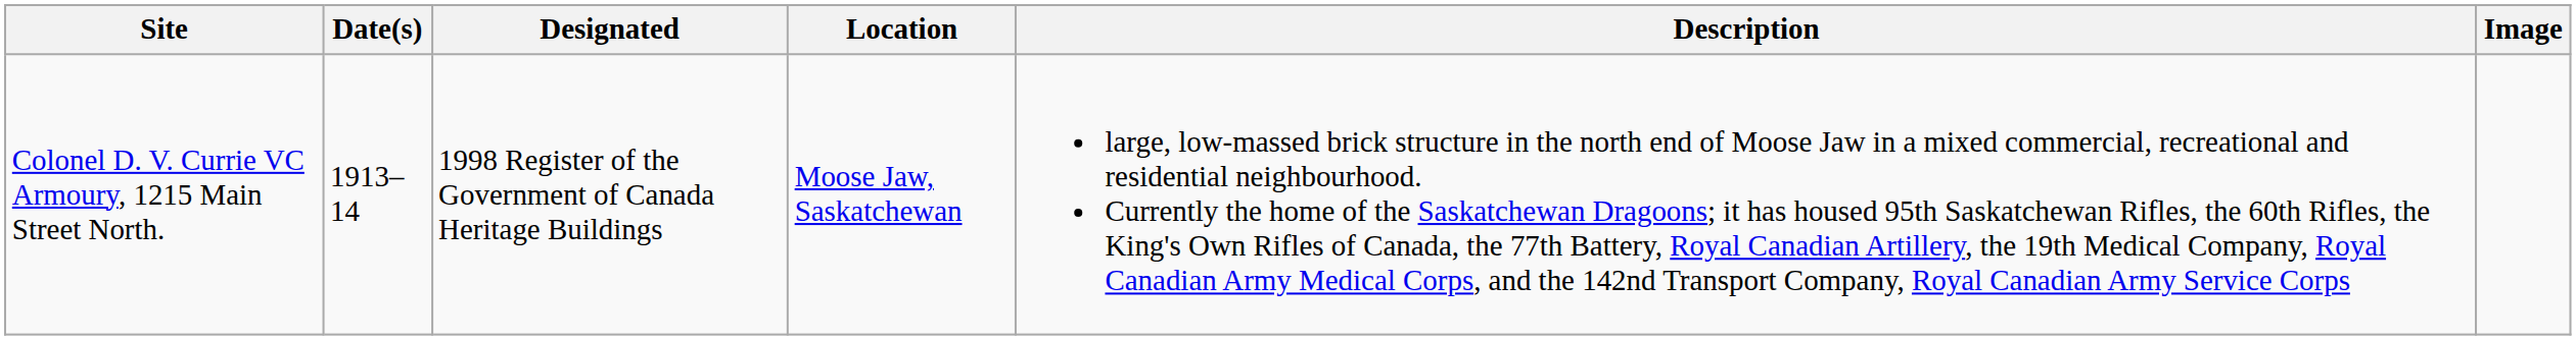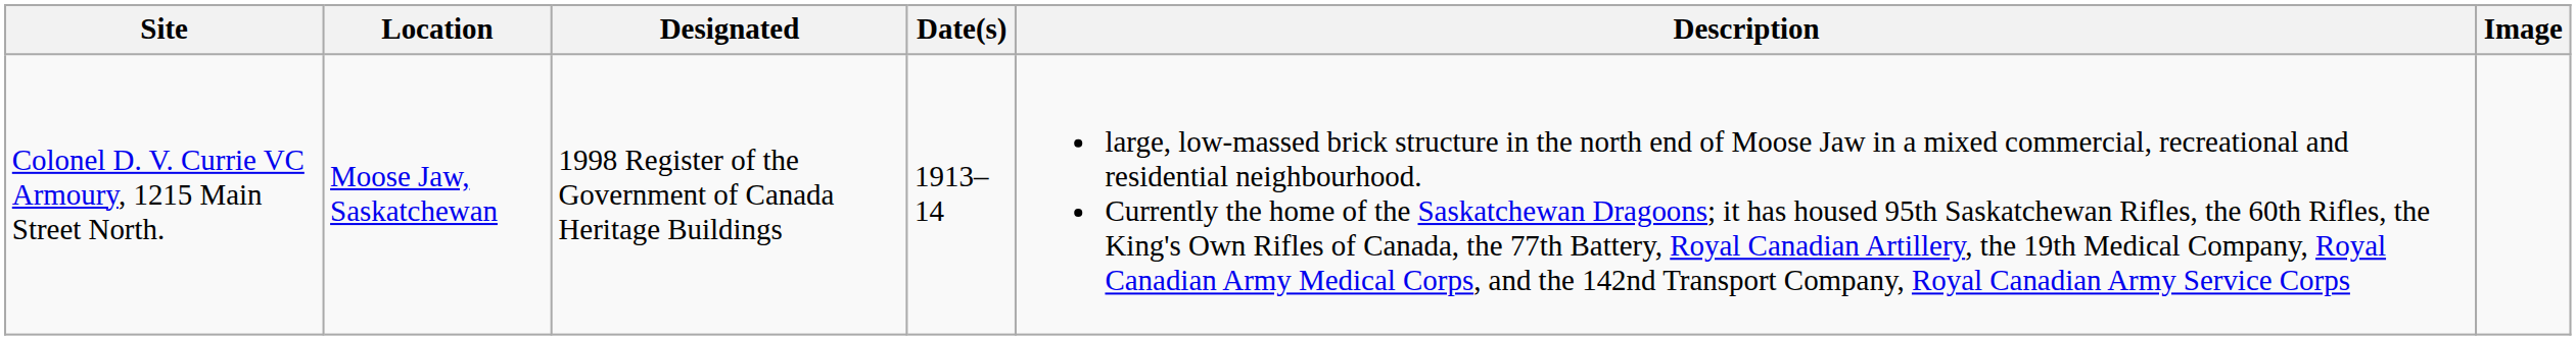 <table class="wikitable" style="font-size:90%">
 <tr>
 <th>Site</th>
+<th>Location</th>
+<th>Designated</th>
 <th>Date(s)</th>
-<th>Designated</th>
-<th>Location</th>
 <th>Description</th>
 <th>Image</th>
 </tr>
 <tr>
 <td><a href='#'>Colonel D. V. Currie VC Armoury</a>,  1215 Main Street North.</td>
+<td><a href='#'>Moose Jaw, Saskatchewan</a></td>
+<td>1998 Register of the Government of Canada Heritage Buildings</td>
 <td>1913–14</td>
-<td>1998 Register of the Government of Canada Heritage Buildings</td>
-<td><a href='#'>Moose Jaw, Saskatchewan</a></td>
 <td><br><ul><li>large, low-massed brick structure in the north end of Moose Jaw in a mixed commercial, recreational and residential neighbourhood.</li><li>Currently the home of the <a href='#'>Saskatchewan Dragoons</a>; it has housed 95th Saskatchewan Rifles, the 60th Rifles, the King's Own Rifles of Canada, the 77th Battery, <a href='#'>Royal Canadian Artillery</a>, the 19th Medical Company, <a href='#'>Royal Canadian Army Medical Corps</a>, and the 142nd Transport Company, <a href='#'>Royal Canadian Army Service Corps</a></li></ul></td>
 <td></td>
 </tr>
 </table>
